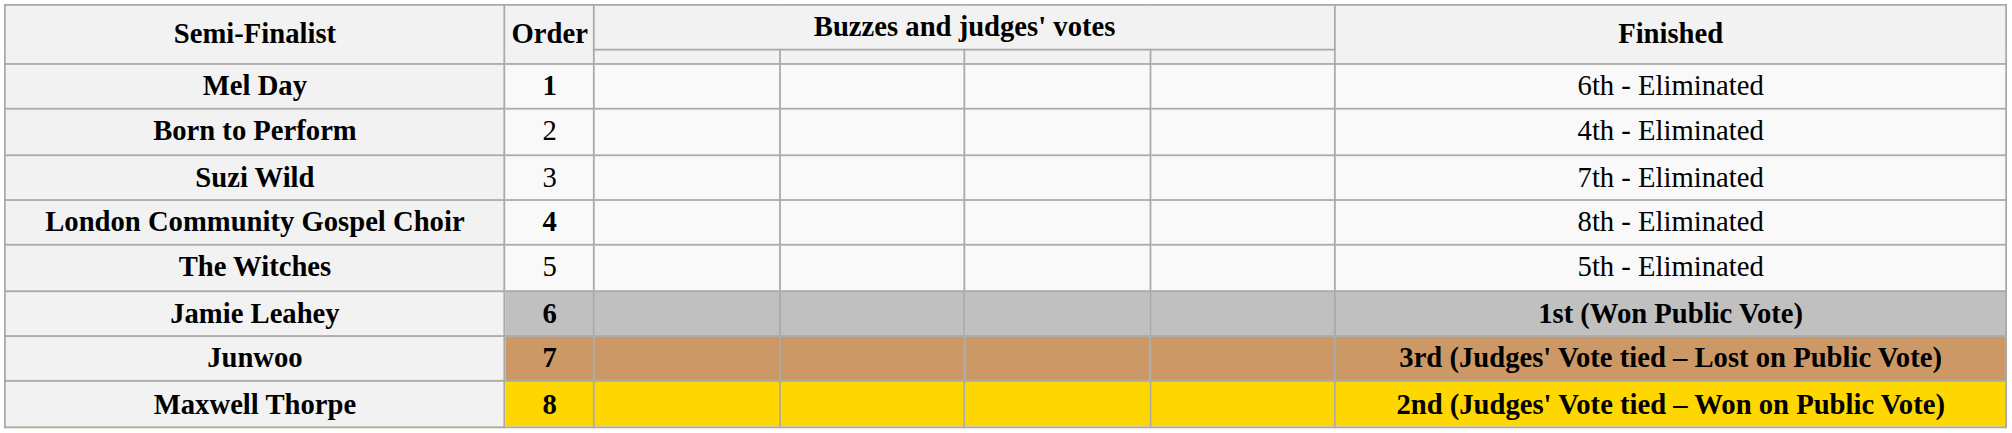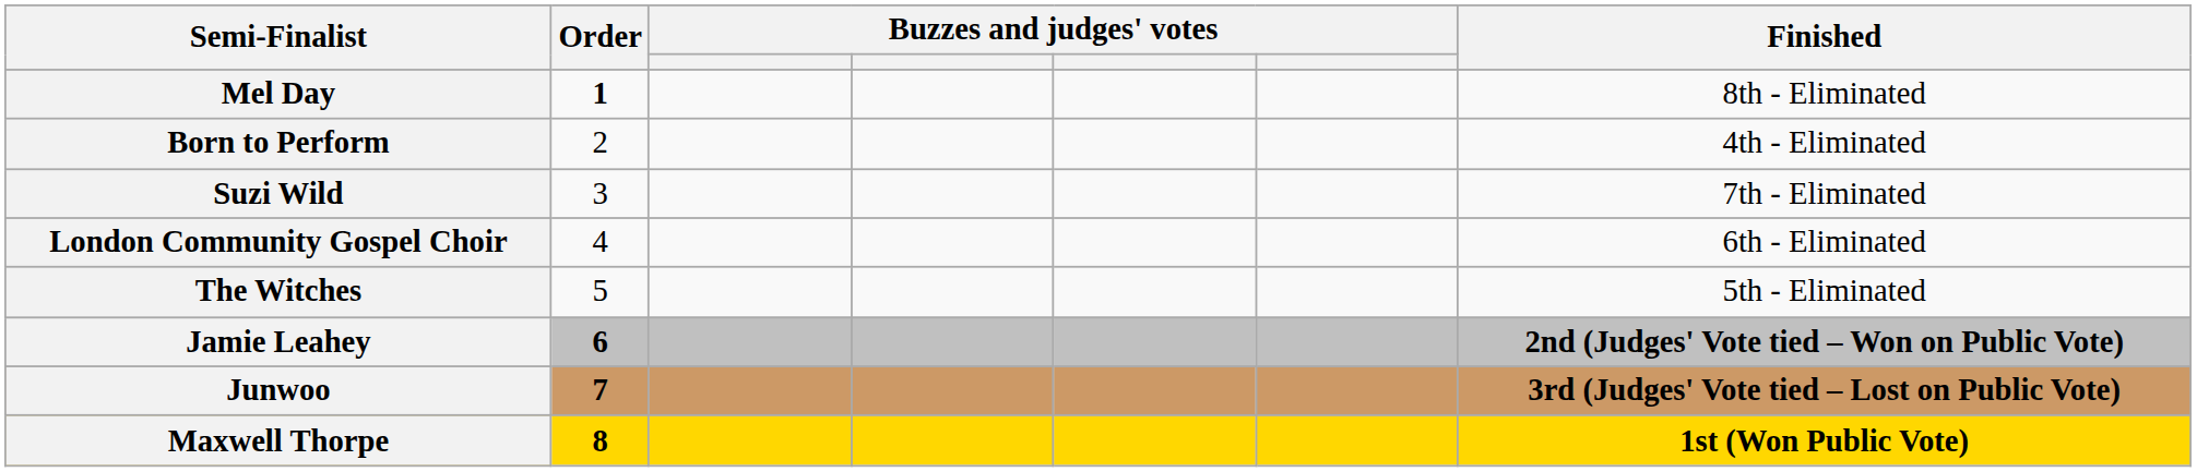 <table class="wikitable plainrowheaders sortable" style="text-align:center;">
 <tr>
 <th scope="col" rowspan="2" class="unsortable" style="width:17em;">Semi-Finalist</th>
 <th scope="col" rowspan="2" style="width:1em;">Order</th>
 <th scope="col" colspan="4" class="unsortable" style="width:24em;">Buzzes and judges' votes</th>
 <th scope="col" rowspan="2" style="width:23em;">Finished</th>
 </tr>
 <tr>
 <th scope="col" class="unsortable" style="width:6em;"></th>
 <th scope="col" class="unsortable" style="width:6em;"></th>
 <th scope="col" class="unsortable" style="width:6em;"></th>
 <th scope="col" class="unsortable" style="width:6em;"></th>
 </tr>
 <tr>
 <th scope="row">Mel Day</th>
 <td><strong>1</strong></td>
 <td style="text-align:center;"></td>
 <td style="text-align:center;"></td>
 <td style="text-align:center;"></td>
 <td style="text-align:center;"></td>
-<td>6th - Eliminated</td>
+<td>8th - Eliminated</td>
 </tr>
 <tr>
 <th scope="row">Born to Perform</th>
 <td>2</td>
 <td style="text-align:center;"></td>
 <td style="text-align:center;"></td>
 <td style="text-align:center;"></td>
 <td style="text-align:center;"></td>
 <td>4th - Eliminated</td>
 </tr>
 <tr>
 <th scope="row">Suzi Wild</th>
 <td>3</td>
 <td style="text-align:center;"></td>
 <td style="text-align:center;"></td>
 <td style="text-align:center;"></td>
 <td style="text-align:center;"></td>
 <td>7th - Eliminated</td>
 </tr>
 <tr>
 <th scope="row">London Community Gospel Choir</th>
-<td><strong>4</strong></td>
+<td>4</td>
 <td style="text-align:center;"></td>
 <td style="text-align:center;"></td>
 <td style="text-align:center;"></td>
 <td style="text-align:center;"></td>
-<td>8th - Eliminated</td>
+<td>6th - Eliminated</td>
 </tr>
 <tr>
 <th scope="row">The Witches</th>
 <td>5</td>
 <td style="text-align:center;"></td>
 <td style="text-align:center;"></td>
 <td style="text-align:center;"></td>
 <td style="text-align:center;"></td>
 <td>5th - Eliminated</td>
 </tr>
 <tr bgcolor=silver>
 <th scope="row"><strong>Jamie Leahey</strong></th>
 <td><strong>6</strong></td>
 <td style="text-align:center;"></td>
 <td style="text-align:center;"></td>
 <td style="text-align:center;"></td>
 <td style="text-align:center;"></td>
-<td><strong>1st (Won Public Vote)</strong></td>
+<td><strong>2nd (Judges' Vote tied – Won on Public Vote)</strong></td>
 </tr>
 <tr bgcolor=#c96>
 <th scope="row"><strong>Junwoo</strong></th>
 <td><strong>7</strong></td>
 <td style="text-align:center;"></td>
 <td style="text-align:center;"></td>
 <td style="text-align:center;"></td>
 <td style="text-align:center;"></td>
 <td><strong>3rd (Judges' Vote tied – Lost on Public Vote)</strong></td>
 </tr>
 <tr bgcolor=gold>
 <th scope="row"><strong>Maxwell Thorpe</strong></th>
 <td><strong>8</strong></td>
 <td style="text-align:center;"></td>
 <td style="text-align:center;"></td>
 <td style="text-align:center;"></td>
 <td style="text-align:center;"></td>
-<td><strong>2nd (Judges' Vote tied – Won on Public Vote)</strong></td>
+<td><strong>1st (Won Public Vote)</strong></td>
 </tr>
 </table>
